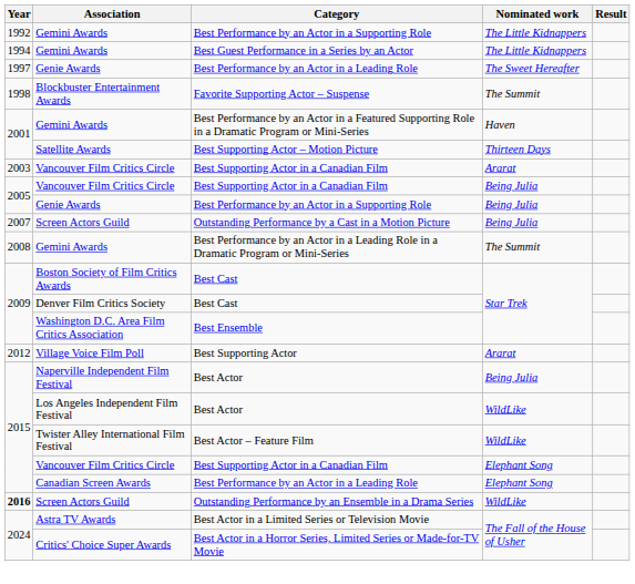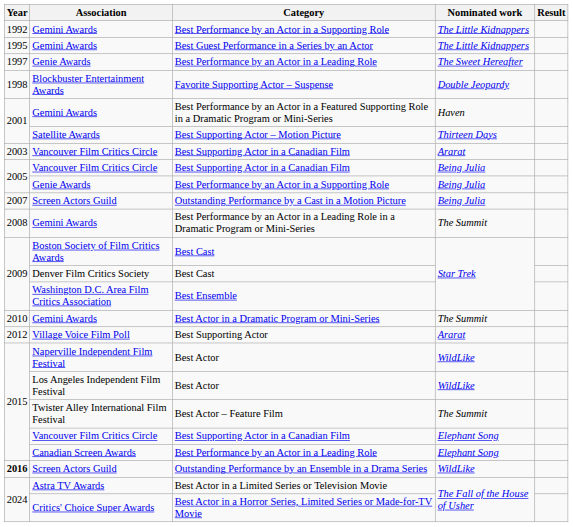 <table class="wikitable sortable">
 <tr>
 <th>Year</th>
 <th>Association</th>
 <th>Category</th>
 <th>Nominated work</th>
 <th>Result</th>
 </tr>
 <tr>
 <td>1992</td>
 <td><a href='#'>Gemini Awards</a></td>
 <td><a href='#'>Best Performance by an Actor in a Supporting Role</a></td>
 <td><em><a href='#'>The Little Kidnappers</a></em></td>
 <td></td>
 </tr>
 <tr>
-<td>1994</td>
+<td>1995</td>
 <td><a href='#'>Gemini Awards</a></td>
 <td><a href='#'>Best Guest Performance in a Series by an Actor</a></td>
 <td><em><a href='#'>The Little Kidnappers</a></em></td>
 <td></td>
 </tr>
 <tr>
 <td>1997</td>
 <td><a href='#'>Genie Awards</a></td>
 <td><a href='#'>Best Performance by an Actor in a Leading Role</a></td>
 <td><em><a href='#'>The Sweet Hereafter</a></em></td>
 <td></td>
 </tr>
 <tr>
 <td>1998</td>
 <td><a href='#'>Blockbuster Entertainment Awards</a></td>
 <td><a href='#'>Favorite Supporting Actor – Suspense</a></td>
-<td><em>The Summit</em></td>
+<td><em><a href='#'>Double Jeopardy</a></em></td>
 <td></td>
 </tr>
 <tr>
 <td rowspan="2">2001</td>
 <td><a href='#'>Gemini Awards</a></td>
 <td>Best Performance by an Actor in a Featured Supporting Role in a Dramatic Program or Mini-Series</td>
 <td><em>Haven</em></td>
 <td></td>
 </tr>
 <tr>
 <td><a href='#'>Satellite Awards</a></td>
 <td><a href='#'>Best Supporting Actor – Motion Picture</a></td>
 <td><em><a href='#'>Thirteen Days</a></em></td>
 <td></td>
 </tr>
 <tr>
 <td>2003</td>
 <td><a href='#'>Vancouver Film Critics Circle</a></td>
 <td><a href='#'>Best Supporting Actor in a Canadian Film</a></td>
 <td><em><a href='#'>Ararat</a></em></td>
 <td></td>
 </tr>
 <tr>
 <td rowspan="2">2005</td>
 <td><a href='#'>Vancouver Film Critics Circle</a></td>
 <td><a href='#'>Best Supporting Actor in a Canadian Film</a></td>
 <td><em><a href='#'>Being Julia</a></em></td>
 <td></td>
 </tr>
 <tr>
 <td><a href='#'>Genie Awards</a></td>
 <td><a href='#'>Best Performance by an Actor in a Supporting Role</a></td>
 <td><em><a href='#'>Being Julia</a></em></td>
 <td></td>
 </tr>
 <tr>
 <td>2007</td>
 <td><a href='#'>Screen Actors Guild</a></td>
 <td><a href='#'>Outstanding Performance by a Cast in a Motion Picture</a></td>
 <td><em><a href='#'>Being Julia</a></em></td>
 <td></td>
 </tr>
 <tr>
 <td>2008</td>
 <td><a href='#'>Gemini Awards</a></td>
 <td>Best Performance by an Actor in a Leading Role in a Dramatic Program or Mini-Series</td>
 <td><em>The Summit</em></td>
 <td></td>
 </tr>
 <tr>
 <td rowspan="3">2009</td>
 <td><a href='#'>Boston Society of Film Critics Awards</a></td>
 <td><a href='#'>Best Cast</a></td>
 <td rowspan="3"><em><a href='#'>Star Trek</a></em></td>
 <td></td>
 </tr>
 <tr>
 <td>Denver Film Critics Society</td>
 <td>Best Cast</td>
 <td></td>
 </tr>
 <tr>
 <td><a href='#'>Washington D.C. Area Film Critics Association</a></td>
 <td><a href='#'>Best Ensemble</a></td>
 <td></td>
 </tr>
 <tr>
+<td>2010</td>
+<td><a href='#'>Gemini Awards</a></td>
+<td><a href='#'>Best Actor in a Dramatic Program or Mini-Series</a></td>
+<td><em>The Summit</em></td>
+<td></td>
+</tr>
+<tr>
 <td>2012</td>
 <td><a href='#'>Village Voice Film Poll</a></td>
 <td>Best Supporting Actor</td>
 <td><em><a href='#'>Ararat</a></em></td>
 <td></td>
 </tr>
 <tr>
 <td rowspan="5">2015</td>
 <td><a href='#'>Naperville Independent Film Festival</a></td>
 <td>Best Actor</td>
-<td><em><a href='#'>Being Julia</a></em></td>
+<td><em><a href='#'>WildLike</a></em></td>
 <td></td>
 </tr>
 <tr>
 <td>Los Angeles Independent Film Festival</td>
 <td>Best Actor</td>
 <td><em><a href='#'>WildLike</a></em></td>
 <td></td>
 </tr>
 <tr>
 <td>Twister Alley International Film Festival</td>
 <td>Best Actor – Feature Film</td>
-<td><em><a href='#'>WildLike</a></em></td>
+<td><em>The Summit</em></td>
 <td></td>
 </tr>
 <tr>
 <td><a href='#'>Vancouver Film Critics Circle</a></td>
 <td><a href='#'>Best Supporting Actor in a Canadian Film</a></td>
 <td><em><a href='#'>Elephant Song</a></em></td>
 <td></td>
 </tr>
 <tr>
 <td><a href='#'>Canadian Screen Awards</a></td>
 <td><a href='#'>Best Performance by an Actor in a Leading Role</a></td>
 <td><em><a href='#'>Elephant Song</a></em></td>
 <td></td>
 </tr>
 <tr>
 <td><strong>2016</strong></td>
 <td><a href='#'>Screen Actors Guild</a></td>
 <td><a href='#'>Outstanding Performance by an Ensemble in a Drama Series</a></td>
 <td><em><a href='#'>WildLike</a></em></td>
 <td></td>
 </tr>
 <tr>
 <td rowspan="2">2024</td>
 <td><a href='#'>Astra TV Awards</a></td>
 <td>Best Actor in a Limited Series or Television Movie</td>
 <td rowspan="2"><em><a href='#'>The Fall of the House of Usher</a></em></td>
 <td></td>
 </tr>
 <tr>
 <td><a href='#'>Critics' Choice Super Awards</a></td>
 <td><a href='#'>Best Actor in a Horror Series, Limited Series or Made-for-TV Movie</a></td>
 <td></td>
 </tr>
 </table>
